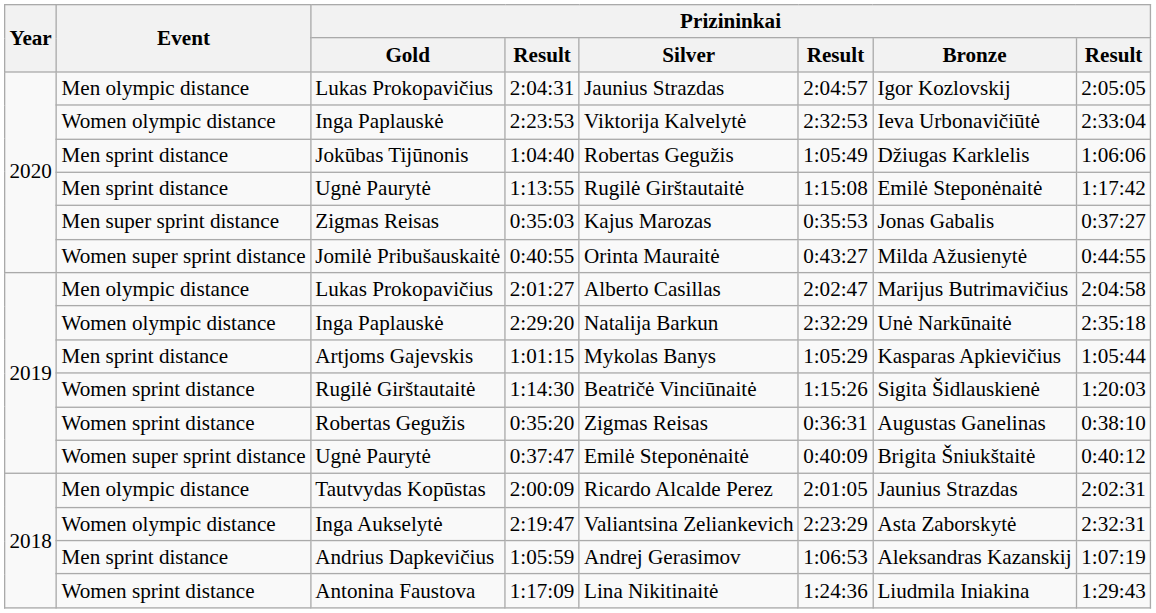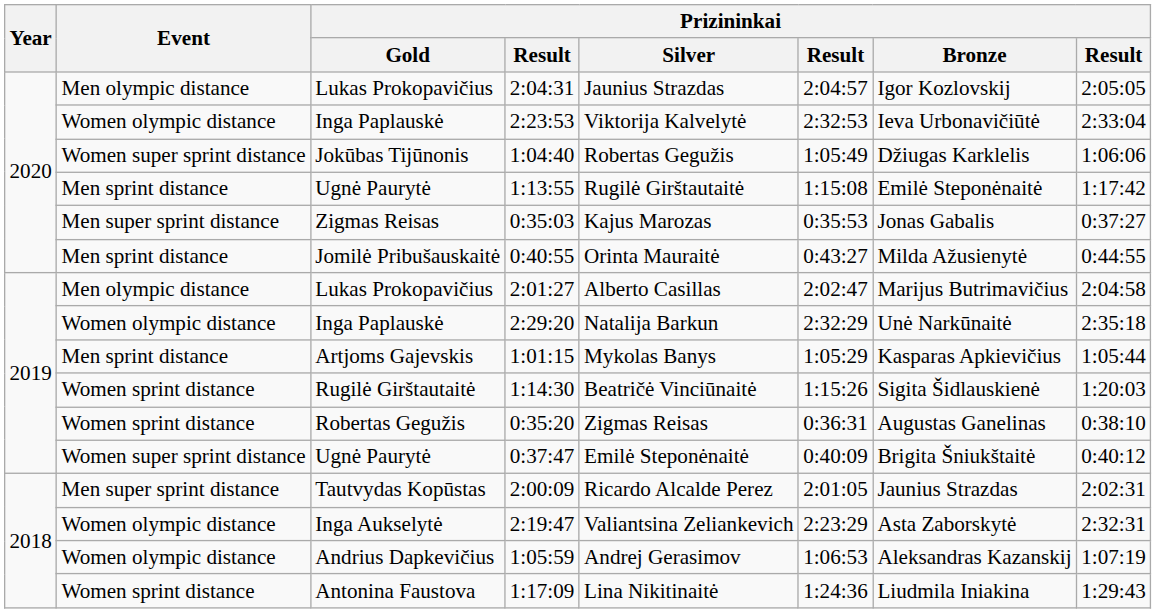 <table class="wikitable">
 <tr>
 <th rowspan="2">Year</th>
 <th rowspan="2">Event</th>
 <th colspan="6">Prizininkai</th>
 </tr>
 <tr>
 <th>Gold</th>
 <th>Result</th>
 <th>Silver</th>
 <th>Result</th>
 <th>Bronze</th>
 <th>Result</th>
 </tr>
 <tr>
 <td rowspan="6">2020</td>
 <td>Men olympic distance</td>
 <td> Lukas Prokopavičius</td>
 <td>2:04:31</td>
 <td> Jaunius Strazdas</td>
 <td>2:04:57</td>
 <td> Igor Kozlovskij</td>
 <td>2:05:05</td>
 </tr>
 <tr>
 <td>Women olympic distance</td>
 <td> Inga Paplauskė</td>
 <td>2:23:53</td>
 <td> Viktorija Kalvelytė</td>
 <td>2:32:53</td>
 <td> Ieva Urbonavičiūtė</td>
 <td>2:33:04</td>
 </tr>
 <tr>
-<td>Men sprint distance</td>
+<td>Women super sprint distance</td>
 <td> Jokūbas Tijūnonis</td>
 <td>1:04:40</td>
 <td> Robertas Gegužis</td>
 <td>1:05:49</td>
 <td> Džiugas Karklelis</td>
 <td>1:06:06</td>
 </tr>
 <tr>
 <td>Men sprint distance</td>
 <td> Ugnė Paurytė</td>
 <td>1:13:55</td>
 <td> Rugilė Girštautaitė</td>
 <td>1:15:08</td>
 <td> Emilė Steponėnaitė</td>
 <td>1:17:42</td>
 </tr>
 <tr>
 <td>Men super sprint distance</td>
 <td> Zigmas Reisas</td>
 <td>0:35:03</td>
 <td> Kajus Marozas</td>
 <td>0:35:53</td>
 <td> Jonas Gabalis</td>
 <td>0:37:27</td>
 </tr>
 <tr>
-<td>Women super sprint distance</td>
+<td>Men sprint distance</td>
 <td> Jomilė Pribušauskaitė</td>
 <td>0:40:55</td>
 <td> Orinta Mauraitė</td>
 <td>0:43:27</td>
 <td> Milda Ažusienytė</td>
 <td>0:44:55</td>
 </tr>
 <tr>
 <td rowspan="6">2019</td>
 <td>Men olympic distance</td>
 <td> Lukas Prokopavičius</td>
 <td>2:01:27</td>
 <td> Alberto Casillas</td>
 <td>2:02:47</td>
 <td> Marijus Butrimavičius</td>
 <td>2:04:58</td>
 </tr>
 <tr>
 <td>Women olympic distance</td>
 <td> Inga Paplauskė</td>
 <td>2:29:20</td>
 <td> Natalija Barkun</td>
 <td>2:32:29</td>
 <td> Unė Narkūnaitė</td>
 <td>2:35:18</td>
 </tr>
 <tr>
 <td>Men sprint distance</td>
 <td> Artjoms Gajevskis</td>
 <td>1:01:15</td>
 <td> Mykolas Banys</td>
 <td>1:05:29</td>
 <td> Kasparas Apkievičius</td>
 <td>1:05:44</td>
 </tr>
 <tr>
 <td>Women sprint distance</td>
 <td> Rugilė Girštautaitė</td>
 <td>1:14:30</td>
 <td> Beatričė Vinciūnaitė</td>
 <td>1:15:26</td>
 <td> Sigita Šidlauskienė</td>
 <td>1:20:03</td>
 </tr>
 <tr>
 <td>Women sprint distance</td>
 <td> Robertas Gegužis</td>
 <td>0:35:20</td>
 <td> Zigmas Reisas</td>
 <td>0:36:31</td>
 <td> Augustas Ganelinas</td>
 <td>0:38:10</td>
 </tr>
 <tr>
 <td>Women super sprint distance</td>
 <td> Ugnė Paurytė</td>
 <td>0:37:47</td>
 <td> Emilė Steponėnaitė</td>
 <td>0:40:09</td>
 <td> Brigita Šniukštaitė</td>
 <td>0:40:12</td>
 </tr>
 <tr>
 <td rowspan="4">2018</td>
-<td>Men olympic distance</td>
+<td>Men super sprint distance</td>
 <td> Tautvydas Kopūstas</td>
 <td>2:00:09</td>
 <td> Ricardo Alcalde Perez</td>
 <td>2:01:05</td>
 <td> Jaunius Strazdas</td>
 <td>2:02:31</td>
 </tr>
 <tr>
 <td>Women olympic distance</td>
 <td> Inga Aukselytė</td>
 <td>2:19:47</td>
 <td> Valiantsina Zeliankevich</td>
 <td>2:23:29</td>
 <td> Asta Zaborskytė</td>
 <td>2:32:31</td>
 </tr>
 <tr>
-<td>Men sprint distance</td>
+<td>Women olympic distance</td>
 <td> Andrius Dapkevičius</td>
 <td>1:05:59</td>
 <td> Andrej Gerasimov</td>
 <td>1:06:53</td>
 <td> Aleksandras Kazanskij</td>
 <td>1:07:19</td>
 </tr>
 <tr>
 <td>Women sprint distance</td>
 <td> Antonina Faustova</td>
 <td>1:17:09</td>
 <td> Lina Nikitinaitė</td>
 <td>1:24:36</td>
 <td> Liudmila Iniakina</td>
 <td>1:29:43</td>
 </tr>
 </table>
